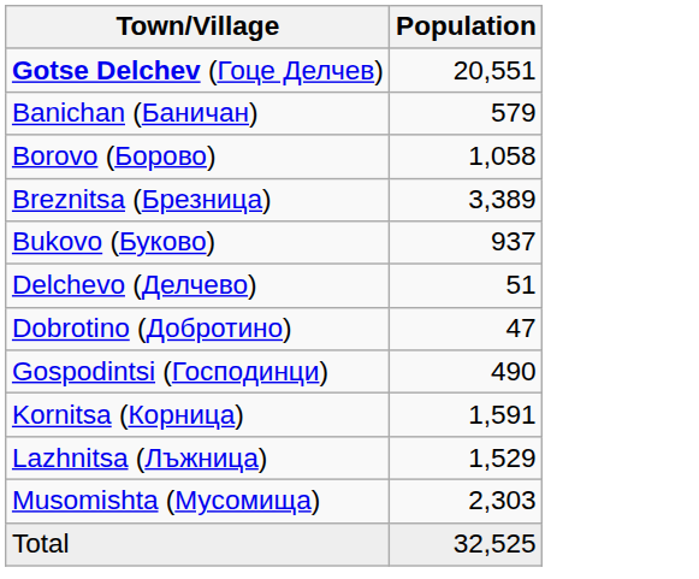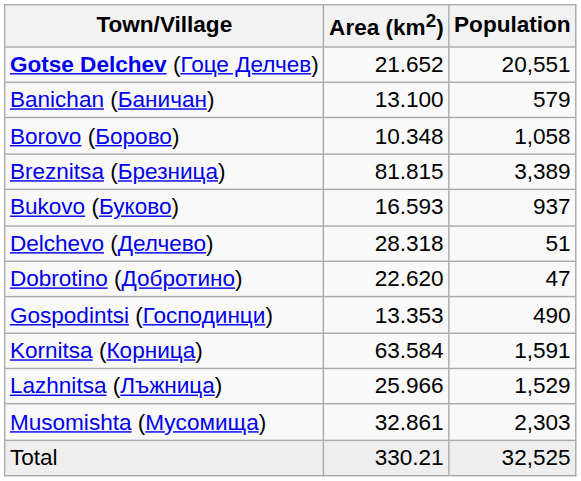 <table class="wikitable sortable">
 <tr>
 <th>Town/Village</th>
+<th>Area (km<sup>2</sup>)</th>
 <th>Population</th>
 </tr>
 <tr>
 <td><strong><a href='#'>Gotse Delchev</a></strong> (<a href='#'>Гоце Делчев</a>)</td>
+<td align="right">21.652</td>
 <td align="right">20,551</td>
 </tr>
 <tr>
 <td><a href='#'>Banichan</a> (<a href='#'>Баничан</a>)</td>
+<td align="right">13.100</td>
 <td align="right">579</td>
 </tr>
 <tr>
 <td><a href='#'>Borovo</a> (<a href='#'>Борово</a>)</td>
+<td align="right">10.348</td>
 <td align="right">1,058</td>
 </tr>
 <tr>
 <td><a href='#'>Breznitsa</a> (<a href='#'>Брезница</a>)</td>
+<td align="right">81.815</td>
 <td align="right">3,389</td>
 </tr>
 <tr>
 <td><a href='#'>Bukovo</a> (<a href='#'>Буково</a>)</td>
+<td align="right">16.593</td>
 <td align="right">937</td>
 </tr>
 <tr>
 <td><a href='#'>Delchevo</a> (<a href='#'>Делчево</a>)</td>
+<td align="right">28.318</td>
 <td align="right">51</td>
 </tr>
 <tr>
 <td><a href='#'>Dobrotino</a>  (<a href='#'>Добротино</a>)</td>
+<td align="right">22.620</td>
 <td align="right">47</td>
 </tr>
 <tr>
 <td><a href='#'>Gospodintsi</a> (<a href='#'>Господинци</a>)</td>
+<td align="right">13.353</td>
 <td align="right">490</td>
 </tr>
 <tr>
 <td><a href='#'>Kornitsa</a> (<a href='#'>Корница</a>)</td>
+<td align="right">63.584</td>
 <td align="right">1,591</td>
 </tr>
 <tr>
 <td><a href='#'>Lazhnitsa</a> (<a href='#'>Лъжница</a>)</td>
+<td align="right">25.966</td>
 <td align="right">1,529</td>
 </tr>
 <tr>
 <td><a href='#'>Musomishta</a> (<a href='#'>Мусомища</a>)</td>
+<td align="right">32.861</td>
 <td align="right">2,303</td>
 </tr>
 <tr style="background:#EEEEEE;">
 <td>Total</td>
+<td align="right">330.21</td>
 <td align="right">32,525</td>
 </tr>
 </table>
